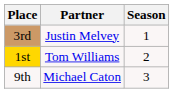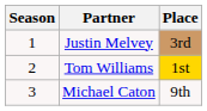 <table class="wikitable" style="float:left;">
 <tr>
+<th>Season</th>
+<th>Partner</th>
 <th>Place</th>
-<th>Partner</th>
-<th>Season</th>
 </tr>
 <tr style="text-align:center;">
+<td style="background:#faf6f6;">1</td>
+<td style="background:#faf6f6;"><a href='#'>Justin Melvey</a></td>
 <td style="background:#c96;">3rd</td>
-<td style="background:#faf6f6;"><a href='#'>Justin Melvey</a></td>
-<td style="background:#faf6f6;">1</td>
 </tr>
 <tr>
+<td style="text-align:center; background:#faf6f6;">2</td>
+<td style="text-align:center; background:#faf6f6;"><a href='#'>Tom Williams</a></td>
 <td style="text-align:center; background:gold;">1st</td>
-<td style="text-align:center; background:#faf6f6;"><a href='#'>Tom Williams</a></td>
-<td style="text-align:center; background:#faf6f6;">2</td>
 </tr>
 <tr style="text-align:center; background:#faf6f6;">
+<td>3</td>
+<td><a href='#'>Michael Caton</a></td>
 <td>9th</td>
-<td><a href='#'>Michael Caton</a></td>
-<td>3</td>
 </tr>
 </table>
